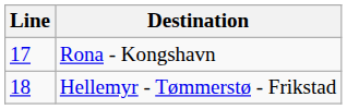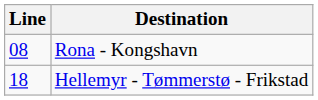 <table class="wikitable sortable">
 <tr>
 <th>Line</th>
 <th>Destination</th>
 </tr>
 <tr>
-<td><a href='#'>17</a></td>
+<td><a href='#'>08</a></td>
 <td><a href='#'>Rona</a> - Kongshavn</td>
 </tr>
 <tr>
 <td><a href='#'>18</a></td>
 <td><a href='#'>Hellemyr</a> - <a href='#'>Tømmerstø</a> - Frikstad</td>
 </tr>
 </table>
